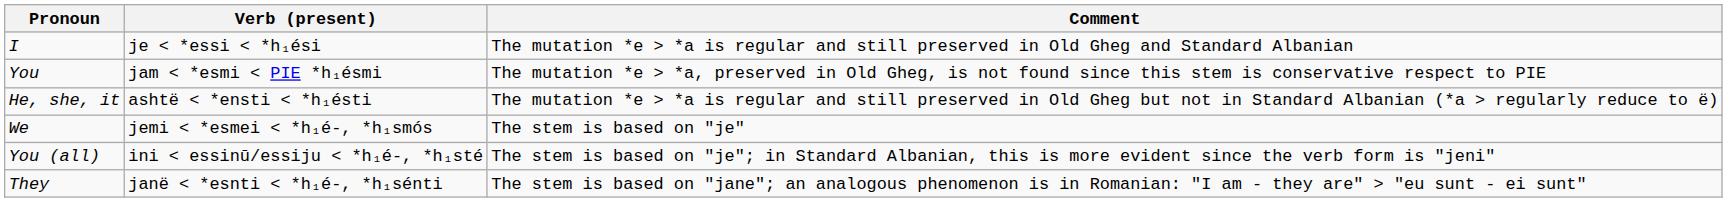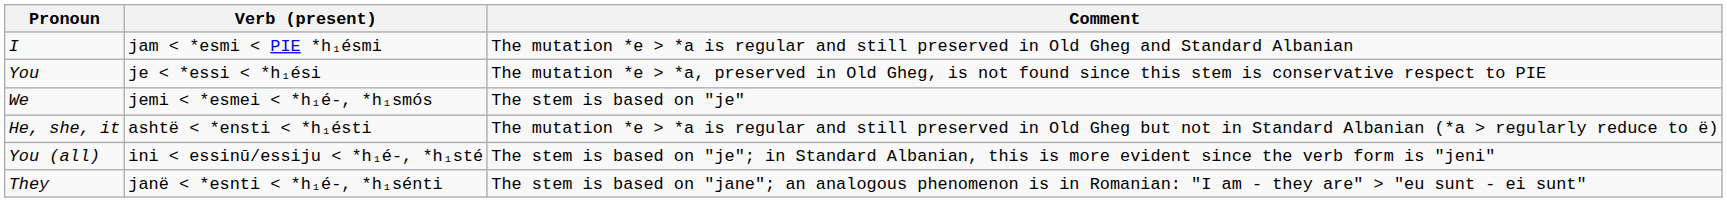 <table class="wikitable sortable">
 <tr>
 <th>Pronoun</th>
 <th>Verb (present)</th>
 <th>Comment</th>
 </tr>
 <tr>
 <td><em>I</em></td>
-<td>je < *essi < *h₁ési</td>
+<td>jam < *esmi < <a href='#'>PIE</a> *h₁ésmi</td>
 <td>The mutation *e > *a is regular and still preserved in Old Gheg and Standard Albanian</td>
 </tr>
 <tr>
 <td><em>You</em></td>
-<td>jam < *esmi < <a href='#'>PIE</a> *h₁ésmi</td>
+<td>je < *essi < *h₁ési</td>
 <td>The mutation *e > *a, preserved in Old Gheg, is not found since this stem is conservative respect to PIE</td>
+</tr>
+<tr>
+<td><em>We</em></td>
+<td>jemi < *esmei < *h₁é-, *h₁smós</td>
+<td>The stem is based on "je"</td>
 </tr>
 <tr>
 <td><em>He, she, it</em></td>
 <td>ashtë < *ensti < *h₁ésti</td>
 <td>The mutation *e > *a is regular and still preserved in Old Gheg but not in Standard Albanian (*a > regularly reduce to ë)</td>
-</tr>
-<tr>
-<td><em>We</em></td>
-<td>jemi < *esmei < *h₁é-, *h₁smós</td>
-<td>The stem is based on "je"</td>
 </tr>
 <tr>
 <td><em>You (all)</em></td>
 <td>ini < essinū/essiju < *h₁é-, *h₁sté</td>
 <td>The stem is based on "je"; in Standard Albanian, this is more evident since the verb form is "jeni"</td>
 </tr>
 <tr>
 <td><em>They</em></td>
 <td>janë < *esnti < *h₁é-, *h₁sénti</td>
 <td>The stem is based on "jane"; an analogous phenomenon is in Romanian: "I am - they are" > "eu sunt - ei sunt"</td>
 </tr>
 </table>
